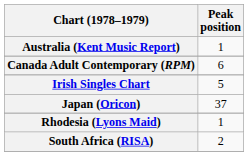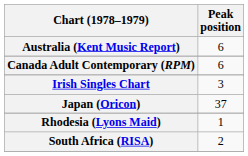 <table class="wikitable sortable plainrowheaders" style="text-align:center">
 <tr>
 <th>Chart (1978–1979)</th>
 <th>Peak<br>position</th>
 </tr>
 <tr>
 <th scope="row">Australia (<a href='#'>Kent Music Report</a>)</th>
-<td>1</td>
+<td>6</td>
 </tr>
 <tr>
 </tr>
 <tr>
 </tr>
 <tr>
 </tr>
 <tr>
 <th scope="row">Canada Adult Contemporary (<em>RPM</em>)</th>
 <td>6</td>
 </tr>
 <tr>
 </tr>
 <tr>
 <th scope="row"><a href='#'>Irish Singles Chart</a></th>
-<td>5</td>
+<td>3</td>
 </tr>
 <tr>
 <th scope="row">Japan (<a href='#'>Oricon</a>)</th>
 <td>37</td>
 </tr>
 <tr>
 </tr>
 <tr>
 </tr>
 <tr>
 </tr>
 <tr>
 <th scope="row">Rhodesia (<a href='#'>Lyons Maid</a>)</th>
 <td>1</td>
 </tr>
 <tr>
 <th scope="row">South Africa (<a href='#'>RISA</a>)</th>
 <td>2</td>
 </tr>
 <tr>
 </tr>
 <tr>
 </tr>
 <tr>
 </tr>
 <tr>
 </tr>
 <tr>
 </tr>
 </table>
